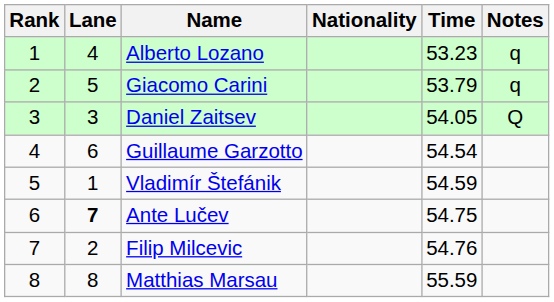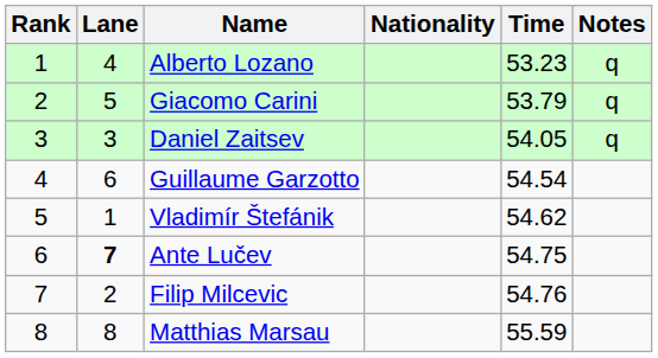 <table class="wikitable sortable" style="text-align:center">
 <tr>
 <th>Rank</th>
 <th>Lane</th>
 <th>Name</th>
 <th>Nationality</th>
 <th>Time</th>
 <th>Notes</th>
 </tr>
 <tr bgcolor=ccffcc>
 <td>1</td>
 <td>4</td>
 <td align=left><a href='#'>Alberto Lozano</a></td>
 <td align=left></td>
 <td>53.23</td>
 <td>q</td>
 </tr>
 <tr bgcolor=ccffcc>
 <td>2</td>
 <td>5</td>
 <td align=left><a href='#'>Giacomo Carini</a></td>
 <td align=left></td>
 <td>53.79</td>
 <td>q</td>
 </tr>
 <tr bgcolor=ccffcc>
 <td>3</td>
 <td>3</td>
 <td align=left><a href='#'>Daniel Zaitsev</a></td>
 <td align=left></td>
 <td>54.05</td>
-<td>Q</td>
+<td>q</td>
 </tr>
 <tr>
 <td>4</td>
 <td>6</td>
 <td align=left><a href='#'>Guillaume Garzotto</a></td>
 <td align=left></td>
 <td>54.54</td>
 <td></td>
 </tr>
 <tr>
 <td>5</td>
 <td>1</td>
 <td align=left><a href='#'>Vladimír Štefánik</a></td>
 <td align=left></td>
-<td>54.59</td>
+<td>54.62</td>
 <td></td>
 </tr>
 <tr>
 <td>6</td>
 <td><strong>7</strong></td>
 <td align=left><a href='#'>Ante Lučev</a></td>
 <td align=left></td>
 <td>54.75</td>
 <td></td>
 </tr>
 <tr>
 <td>7</td>
 <td>2</td>
 <td align=left><a href='#'>Filip Milcevic</a></td>
 <td align=left></td>
 <td>54.76</td>
 <td></td>
 </tr>
 <tr>
 <td>8</td>
 <td>8</td>
 <td align=left><a href='#'>Matthias Marsau</a></td>
 <td align=left></td>
 <td>55.59</td>
 <td></td>
 </tr>
 </table>
